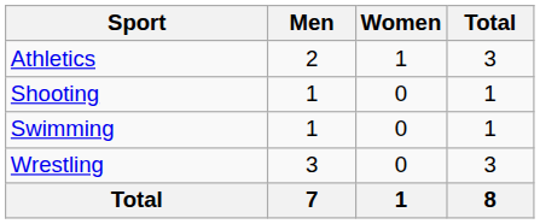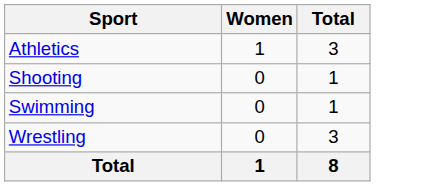 <table class="wikitable sortable" style="text-align:center;">
 <tr>
 <th width=180>Sport</th>
-<th width=55>Men</th>
 <th width=55>Women</th>
 <th width=55>Total</th>
 </tr>
 <tr>
 <td align=left><a href='#'>Athletics</a></td>
-<td>2</td>
 <td>1</td>
 <td>3</td>
 </tr>
 <tr>
 <td align=left><a href='#'>Shooting</a></td>
-<td>1</td>
 <td>0</td>
 <td>1</td>
 </tr>
 <tr>
 <td align=left><a href='#'>Swimming</a></td>
-<td>1</td>
 <td>0</td>
 <td>1</td>
 </tr>
 <tr>
 <td align=left><a href='#'>Wrestling</a></td>
-<td>3</td>
 <td>0</td>
 <td>3</td>
 </tr>
 <tr>
 <th>Total</th>
-<th>7</th>
 <th>1</th>
 <th>8</th>
 </tr>
 </table>
